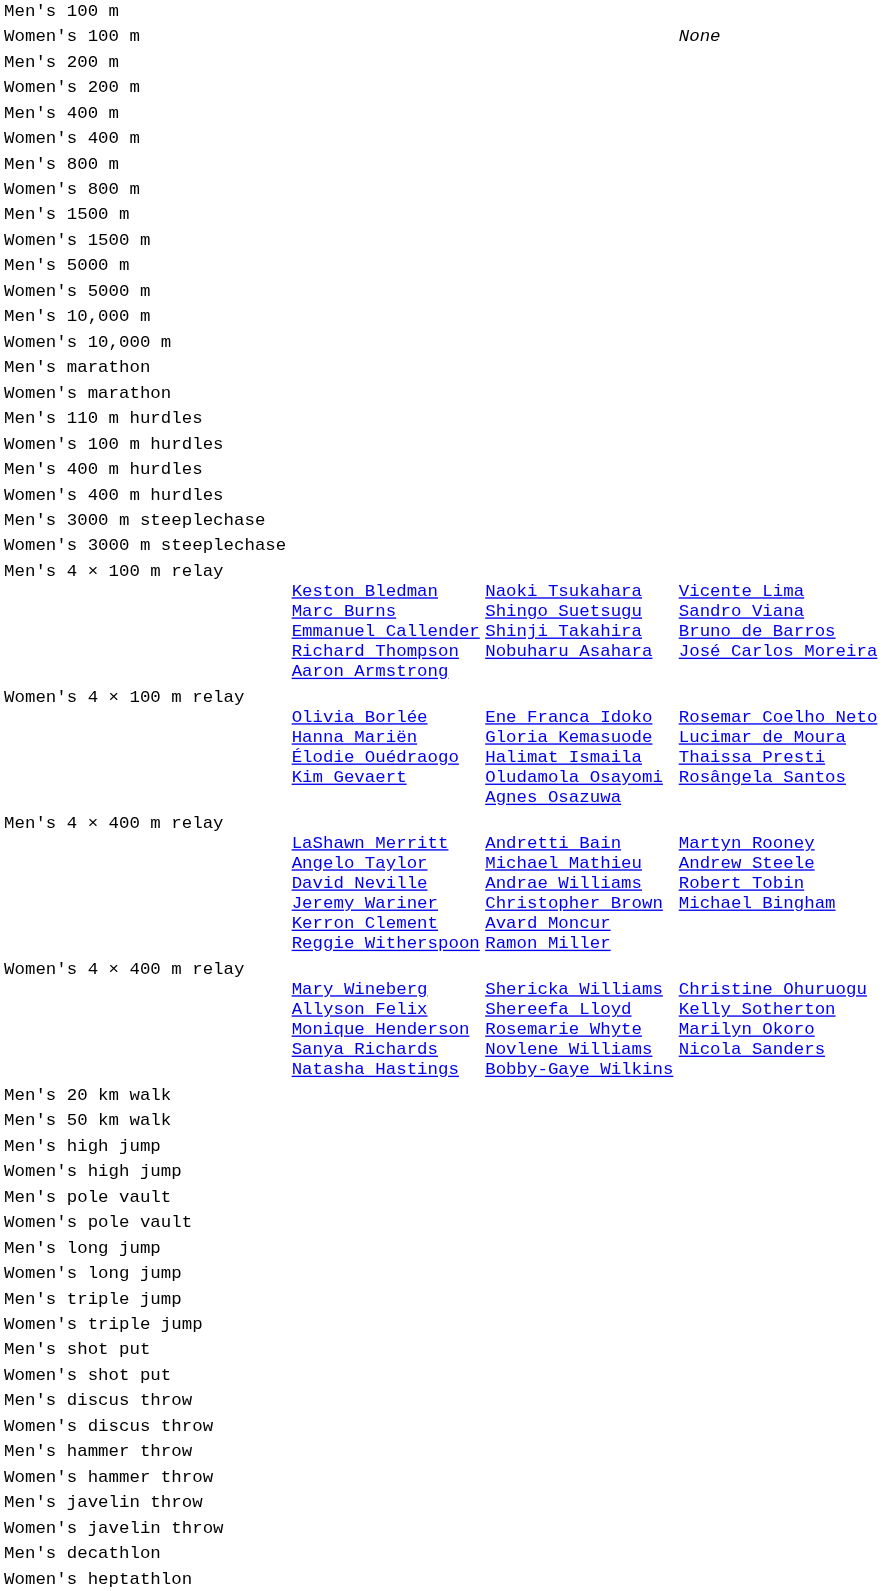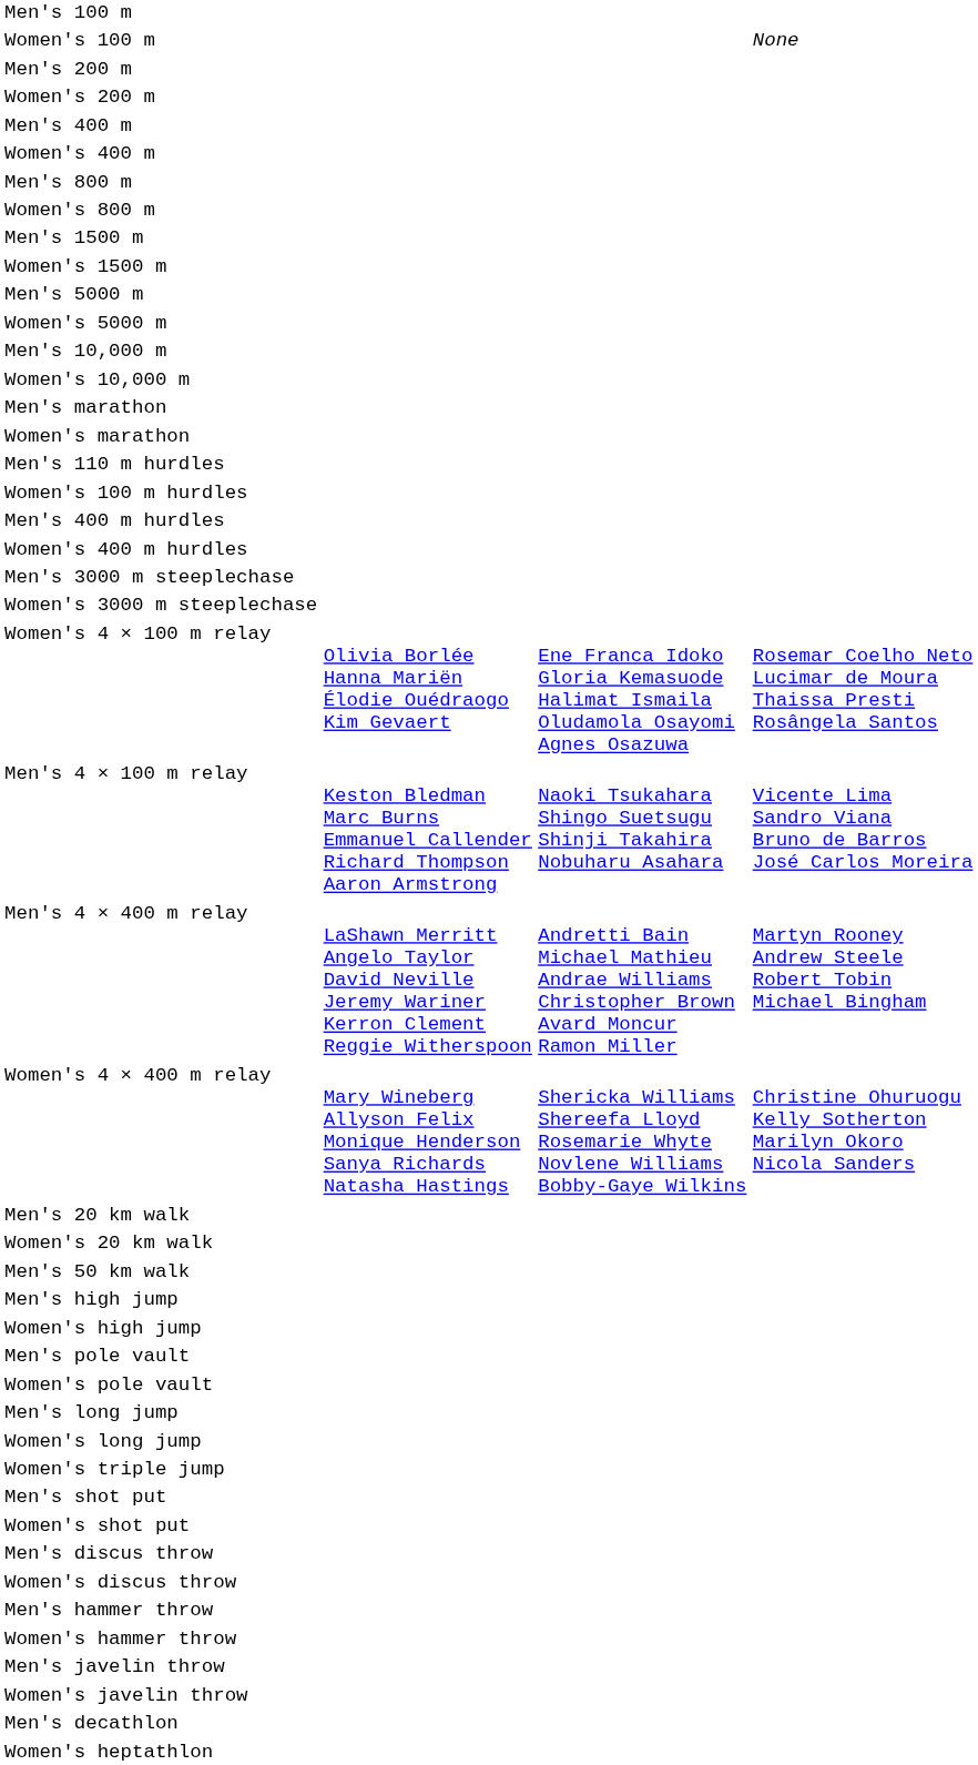 <table>
 <tr>
 <td>Men's 100 m<br></td>
 <td></td>
 <td></td>
 <td></td>
 </tr>
 <tr valign="top">
 <td rowspan=2>Women's 100 m<br></td>
 <td rowspan=2></td>
 <td></td>
 <td rowspan=2><em>None</em></td>
 </tr>
 <tr>
 <td></td>
 </tr>
 <tr>
 <td>Men's 200 m<br></td>
 <td></td>
 <td></td>
 <td></td>
 </tr>
 <tr>
 <td>Women's 200 m<br></td>
 <td></td>
 <td></td>
 <td></td>
 </tr>
 <tr>
 <td>Men's 400 m<br></td>
 <td></td>
 <td></td>
 <td></td>
 </tr>
 <tr>
 <td>Women's 400 m<br></td>
 <td></td>
 <td></td>
 <td></td>
 </tr>
 <tr>
 <td>Men's 800 m<br></td>
 <td></td>
 <td></td>
 <td></td>
 </tr>
 <tr>
 <td>Women's 800 m<br></td>
 <td></td>
 <td></td>
 <td></td>
 </tr>
 <tr>
 <td>Men's 1500 m<br></td>
 <td></td>
 <td></td>
 <td></td>
 </tr>
 <tr>
 <td>Women's 1500 m<br></td>
 <td></td>
 <td></td>
 <td></td>
 </tr>
 <tr>
 <td>Men's 5000 m<br></td>
 <td></td>
 <td></td>
 <td></td>
 </tr>
 <tr>
 <td>Women's 5000 m<br></td>
 <td></td>
 <td></td>
 <td></td>
 </tr>
 <tr>
 <td>Men's 10,000 m<br></td>
 <td></td>
 <td></td>
 <td></td>
 </tr>
 <tr>
 <td>Women's 10,000 m<br></td>
 <td></td>
 <td></td>
 <td></td>
 </tr>
 <tr>
 <td>Men's marathon<br></td>
 <td></td>
 <td></td>
 <td></td>
 </tr>
 <tr>
 <td>Women's marathon<br></td>
 <td></td>
 <td></td>
 <td></td>
 </tr>
 <tr>
 <td>Men's 110 m hurdles<br></td>
 <td></td>
 <td></td>
 <td></td>
 </tr>
 <tr>
 <td>Women's 100 m hurdles<br></td>
 <td></td>
 <td></td>
 <td></td>
 </tr>
 <tr>
 <td>Men's 400 m hurdles<br></td>
 <td></td>
 <td></td>
 <td></td>
 </tr>
 <tr>
 <td>Women's 400 m hurdles<br></td>
 <td></td>
 <td></td>
 <td></td>
 </tr>
 <tr>
 <td>Men's 3000 m steeplechase<br></td>
 <td></td>
 <td></td>
 <td></td>
 </tr>
 <tr>
 <td>Women's 3000 m steeplechase<br></td>
 <td></td>
 <td></td>
 <td></td>
 </tr>
 <tr valign="top">
+<td>Women's 4 × 100 m relay<br></td>
+<td><br><a href='#'>Olivia Borlée</a><br><a href='#'>Hanna Mariën</a><br><a href='#'>Élodie Ouédraogo</a><br><a href='#'>Kim Gevaert</a></td>
+<td><br><a href='#'>Ene Franca Idoko</a><br><a href='#'>Gloria Kemasuode</a><br><a href='#'>Halimat Ismaila</a><br><a href='#'>Oludamola Osayomi</a><br><a href='#'>Agnes Osazuwa</a></td>
+<td><br><a href='#'>Rosemar Coelho Neto</a><br><a href='#'>Lucimar de Moura</a><br><a href='#'>Thaissa Presti</a><br><a href='#'>Rosângela Santos</a></td>
+</tr>
+<tr valign="top">
 <td>Men's 4 × 100 m relay<br></td>
 <td><br><a href='#'>Keston Bledman</a><br><a href='#'>Marc Burns</a><br><a href='#'>Emmanuel Callender</a><br><a href='#'>Richard Thompson</a><br><a href='#'>Aaron Armstrong</a></td>
 <td><br><a href='#'>Naoki Tsukahara</a><br><a href='#'>Shingo Suetsugu</a><br><a href='#'>Shinji Takahira</a><br><a href='#'>Nobuharu Asahara</a></td>
 <td valign=top><br><a href='#'>Vicente Lima</a><br> <a href='#'>Sandro Viana</a><br> <a href='#'>Bruno de Barros</a><br> <a href='#'>José Carlos Moreira</a></td>
-</tr>
-<tr valign="top">
-<td>Women's 4 × 100 m relay<br></td>
-<td><br><a href='#'>Olivia Borlée</a><br><a href='#'>Hanna Mariën</a><br><a href='#'>Élodie Ouédraogo</a><br><a href='#'>Kim Gevaert</a></td>
-<td><br><a href='#'>Ene Franca Idoko</a><br><a href='#'>Gloria Kemasuode</a><br><a href='#'>Halimat Ismaila</a><br><a href='#'>Oludamola Osayomi</a><br><a href='#'>Agnes Osazuwa</a></td>
-<td><br><a href='#'>Rosemar Coelho Neto</a><br><a href='#'>Lucimar de Moura</a><br><a href='#'>Thaissa Presti</a><br><a href='#'>Rosângela Santos</a></td>
 </tr>
 <tr valign="top">
 <td>Men's 4 × 400 m relay<br></td>
 <td><br><a href='#'>LaShawn Merritt</a><br><a href='#'>Angelo Taylor</a><br><a href='#'>David Neville</a><br><a href='#'>Jeremy Wariner</a><br><a href='#'>Kerron Clement</a><br><a href='#'>Reggie Witherspoon</a></td>
 <td><br><a href='#'>Andretti Bain</a><br><a href='#'>Michael Mathieu</a><br><a href='#'>Andrae Williams</a><br><a href='#'>Christopher Brown</a><br><a href='#'>Avard Moncur</a><br><a href='#'>Ramon Miller</a></td>
 <td><br><a href='#'>Martyn Rooney</a><br><a href='#'>Andrew Steele</a><br><a href='#'>Robert Tobin</a><br><a href='#'>Michael Bingham</a></td>
 </tr>
 <tr valign="top">
 <td>Women's 4 × 400 m relay<br></td>
 <td><br><a href='#'>Mary Wineberg</a><br><a href='#'>Allyson Felix</a><br><a href='#'>Monique Henderson</a><br><a href='#'>Sanya Richards</a><br><a href='#'>Natasha Hastings</a></td>
 <td><br><a href='#'>Shericka Williams</a><br><a href='#'>Shereefa Lloyd</a><br><a href='#'>Rosemarie Whyte</a><br><a href='#'>Novlene Williams</a><br><a href='#'>Bobby-Gaye Wilkins</a></td>
 <td><br><a href='#'>Christine Ohuruogu</a><br><a href='#'>Kelly Sotherton</a><br><a href='#'>Marilyn Okoro</a><br><a href='#'>Nicola Sanders</a></td>
 </tr>
 <tr>
 <td>Men's 20 km walk<br></td>
+<td></td>
+<td></td>
+<td></td>
+</tr>
+<tr>
+<td>Women's 20 km walk<br></td>
 <td></td>
 <td></td>
 <td></td>
 </tr>
 <tr>
 <td>Men's 50 km walk<br></td>
 <td></td>
 <td></td>
 <td></td>
 </tr>
 <tr>
 <td>Men's high jump<br></td>
 <td></td>
 <td></td>
 <td></td>
 </tr>
 <tr>
 <td>Women's high jump<br></td>
 <td></td>
 <td></td>
 <td></td>
 </tr>
 <tr>
 <td>Men's pole vault<br></td>
 <td></td>
 <td></td>
 <td></td>
 </tr>
 <tr>
 <td>Women's pole vault<br></td>
 <td></td>
 <td></td>
 <td></td>
 </tr>
 <tr>
 <td>Men's long jump<br></td>
 <td></td>
 <td></td>
 <td></td>
 </tr>
 <tr>
 <td>Women's long jump<br></td>
-<td></td>
-<td></td>
-<td></td>
-</tr>
-<tr>
-<td>Men's triple jump<br></td>
 <td></td>
 <td></td>
 <td></td>
 </tr>
 <tr>
 <td>Women's triple jump<br></td>
 <td></td>
 <td></td>
 <td></td>
 </tr>
 <tr>
 <td>Men's shot put<br></td>
 <td></td>
 <td></td>
 <td></td>
 </tr>
 <tr>
 <td>Women's shot put<br></td>
 <td></td>
 <td></td>
 <td></td>
 </tr>
 <tr>
 <td>Men's discus throw<br></td>
 <td></td>
 <td></td>
 <td></td>
 </tr>
 <tr>
 <td>Women's discus throw<br></td>
 <td></td>
 <td></td>
 <td></td>
 </tr>
 <tr>
 <td>Men's hammer throw<br></td>
 <td></td>
 <td></td>
 <td></td>
 </tr>
 <tr>
 <td>Women's hammer throw<br></td>
 <td></td>
 <td></td>
 <td></td>
 </tr>
 <tr>
 <td>Men's javelin throw<br></td>
 <td></td>
 <td></td>
 <td></td>
 </tr>
 <tr>
 <td>Women's javelin throw<br></td>
 <td></td>
 <td></td>
 <td></td>
 </tr>
 <tr>
 <td>Men's decathlon<br></td>
 <td></td>
 <td></td>
 <td></td>
 </tr>
 <tr>
 <td>Women's heptathlon<br></td>
 <td></td>
 <td></td>
 <td></td>
 </tr>
 </table>
